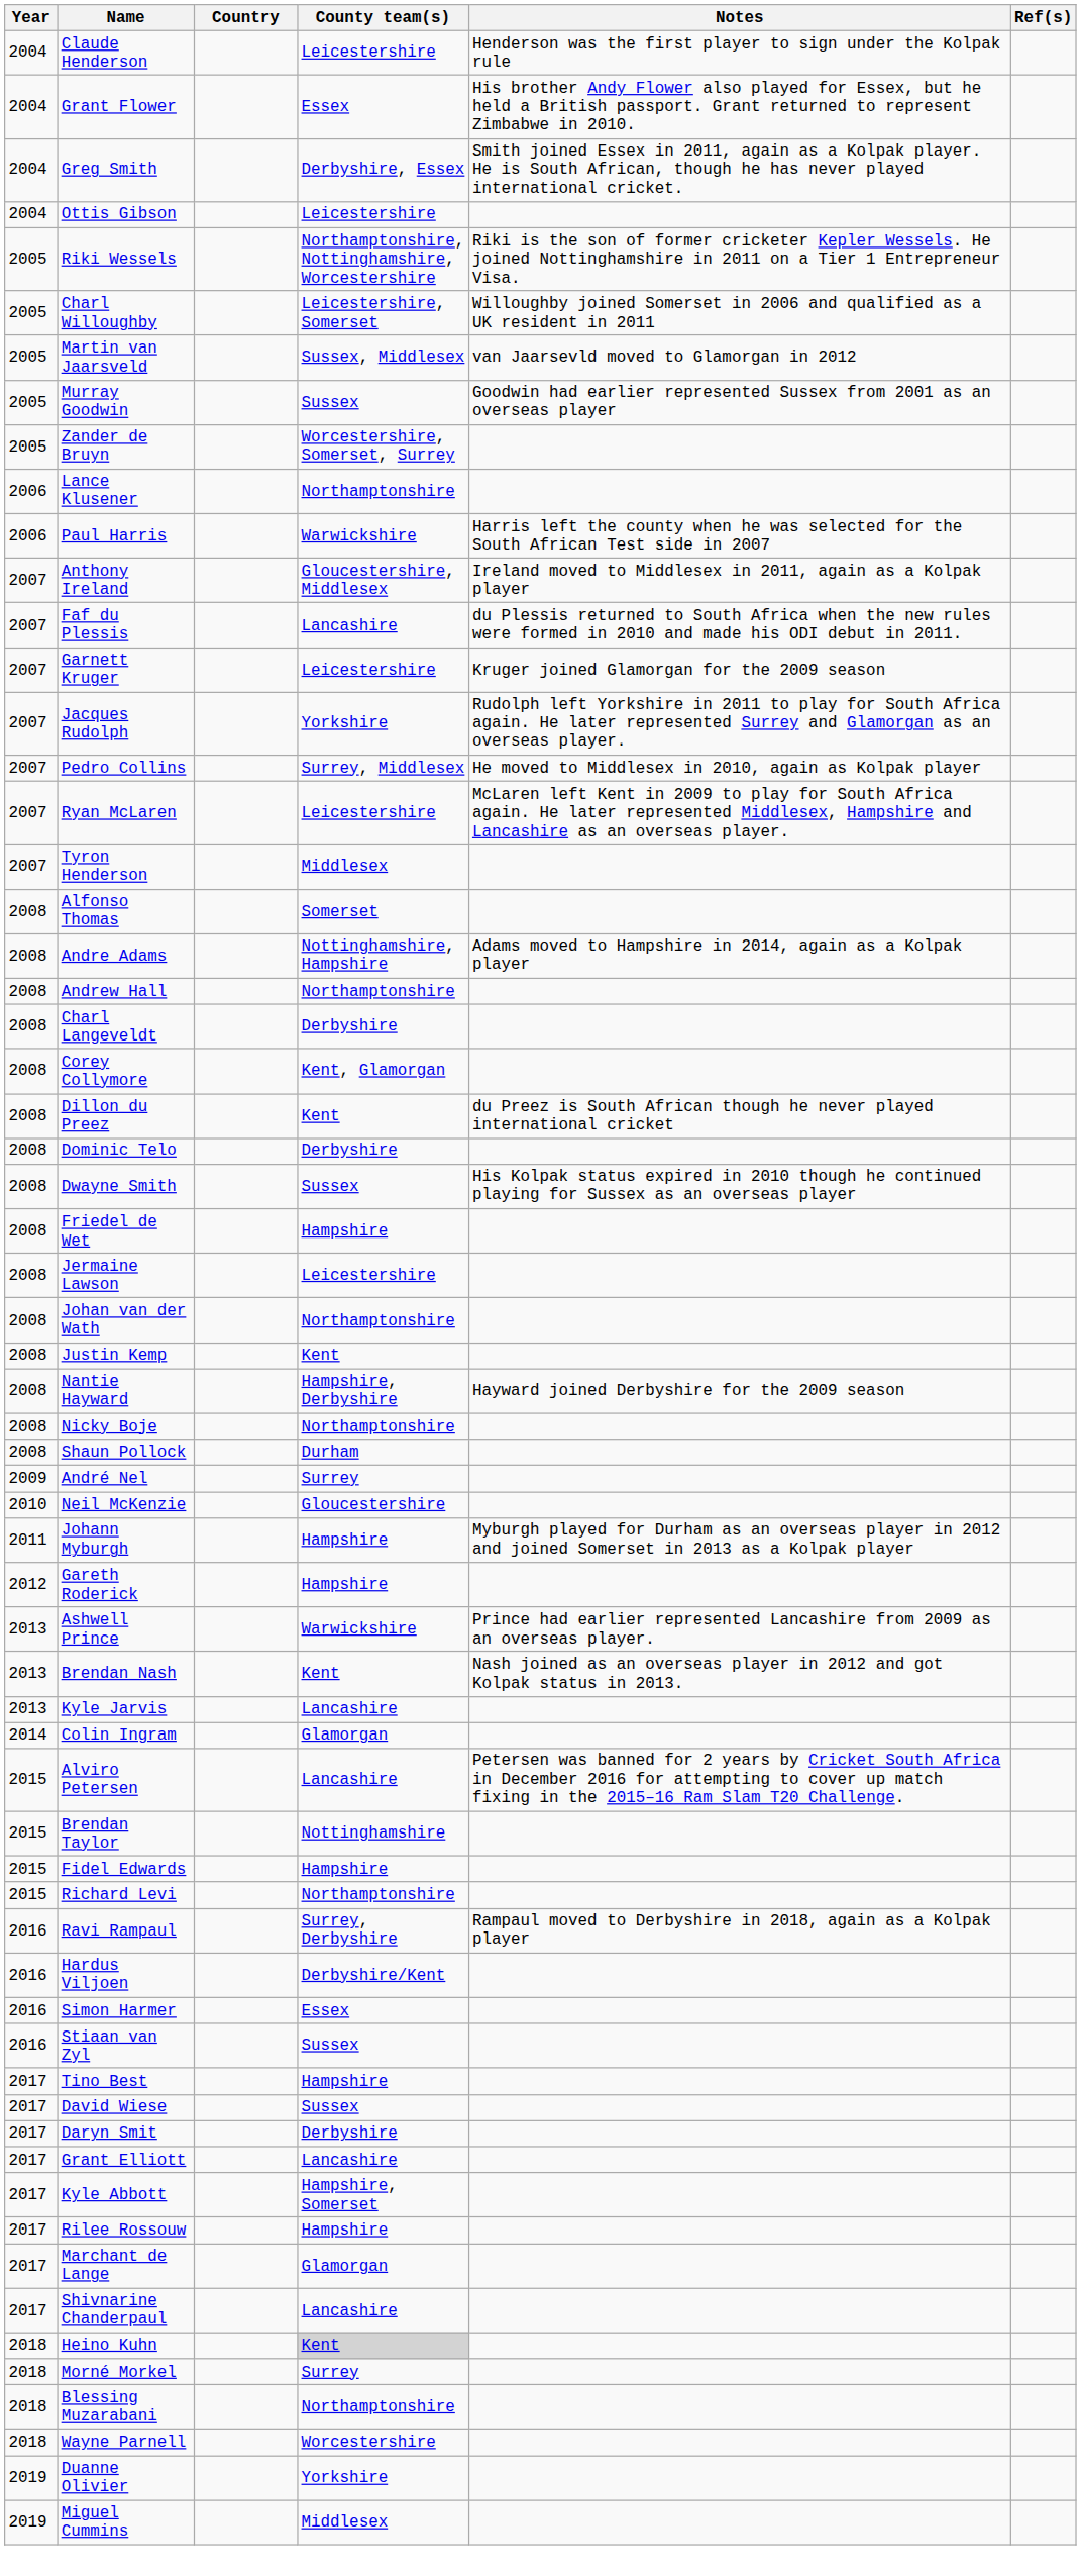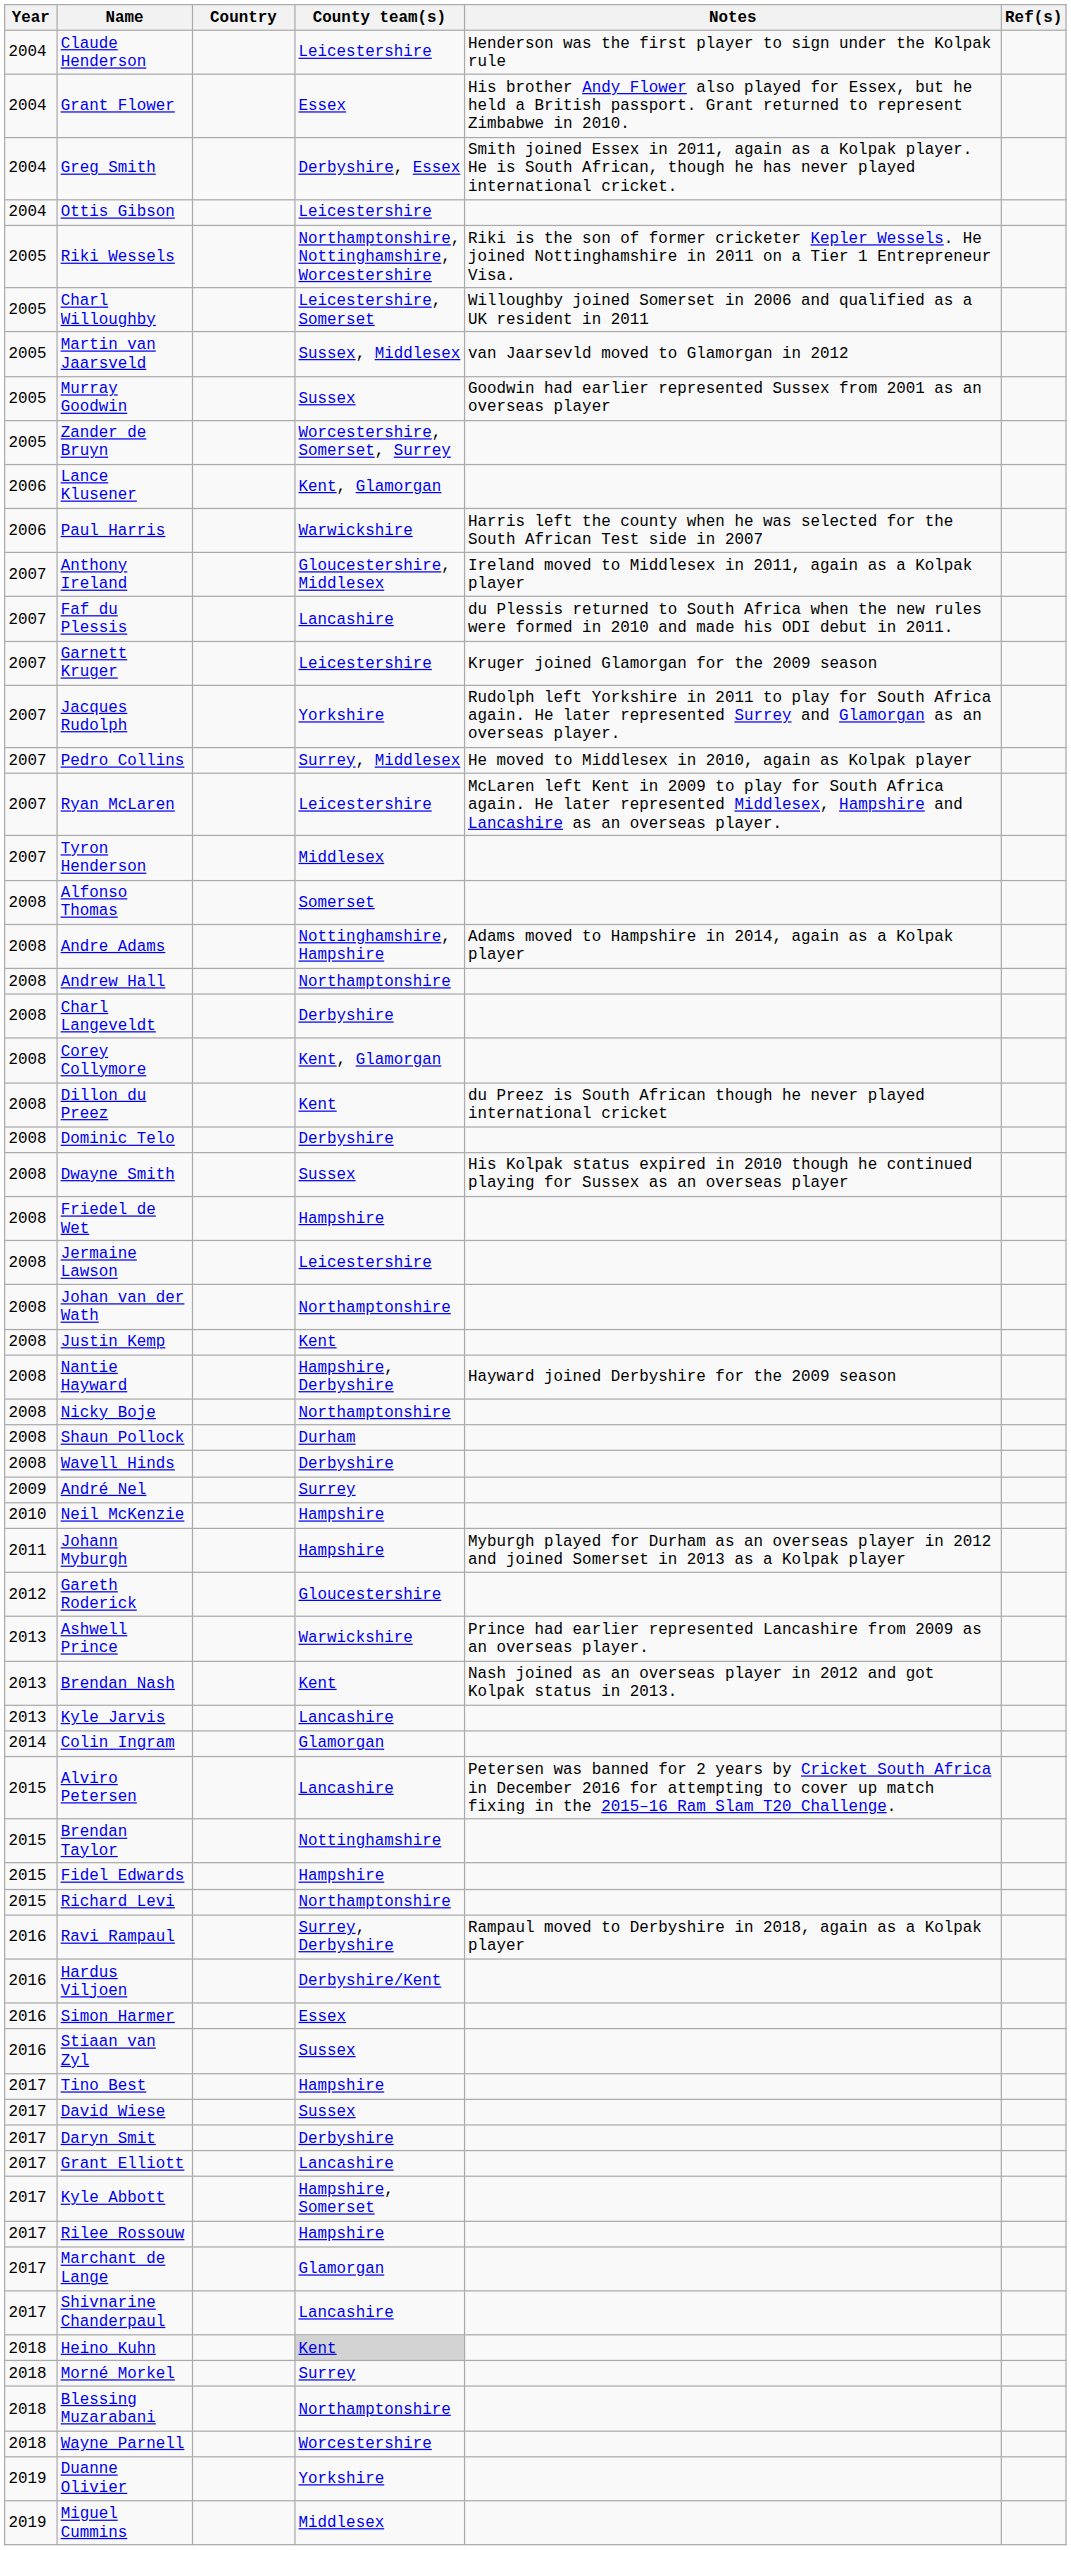 <table class="wikitable sortable">
 <tr>
 <th scope="col" width=5%>Year</th>
 <th scope="col" width=13%>Name</th>
 <th scope="col" width=10%>Country</th>
 <th scope="col" width=15%>County team(s)</th>
 <th scope="col" class="unsortable" width=55%>Notes</th>
 <th scope="col" class="unsortable" width=2%>Ref(s)</th>
 </tr>
 <tr>
 <td>2004</td>
 <td><a href='#'>Claude Henderson</a></td>
 <td></td>
 <td><a href='#'>Leicestershire</a></td>
 <td>Henderson was the first player to sign under the Kolpak rule</td>
 <td></td>
 </tr>
 <tr>
 <td>2004</td>
 <td><a href='#'>Grant Flower</a></td>
 <td></td>
 <td><a href='#'>Essex</a></td>
 <td>His brother <a href='#'>Andy Flower</a> also played for Essex, but he held a British passport.  Grant returned to represent Zimbabwe in 2010.</td>
 <td></td>
 </tr>
 <tr>
 <td>2004</td>
 <td><a href='#'>Greg Smith</a></td>
 <td></td>
 <td><a href='#'>Derbyshire</a>, <a href='#'>Essex</a></td>
 <td>Smith joined Essex in 2011, again as a Kolpak player. He is South African, though he has never played international cricket.</td>
 <td></td>
 </tr>
 <tr>
 <td>2004</td>
 <td><a href='#'>Ottis Gibson</a></td>
 <td></td>
 <td><a href='#'>Leicestershire</a></td>
 <td></td>
 <td></td>
 </tr>
 <tr>
 <td>2005</td>
 <td><a href='#'>Riki Wessels</a></td>
 <td></td>
 <td><a href='#'>Northamptonshire</a>, <a href='#'>Nottinghamshire</a>, <a href='#'>Worcestershire</a></td>
 <td>Riki is the son of former cricketer <a href='#'>Kepler Wessels</a>. He joined Nottinghamshire in 2011 on a Tier 1 Entrepreneur Visa.</td>
 <td></td>
 </tr>
 <tr>
 <td>2005</td>
 <td><a href='#'>Charl Willoughby</a></td>
 <td></td>
 <td><a href='#'>Leicestershire</a>, <a href='#'>Somerset</a></td>
 <td>Willoughby joined Somerset in 2006 and qualified as a UK resident in 2011</td>
 <td></td>
 </tr>
 <tr>
 <td>2005</td>
 <td><a href='#'>Martin van Jaarsveld</a></td>
 <td></td>
 <td><a href='#'>Sussex</a>, <a href='#'>Middlesex</a></td>
 <td>van Jaarsevld moved to Glamorgan in 2012</td>
 <td></td>
 </tr>
 <tr>
 <td>2005</td>
 <td><a href='#'>Murray Goodwin</a></td>
 <td></td>
 <td><a href='#'>Sussex</a></td>
 <td>Goodwin had earlier represented Sussex from 2001 as an overseas player</td>
 <td></td>
 </tr>
 <tr>
 <td>2005</td>
 <td><a href='#'>Zander de Bruyn</a></td>
 <td></td>
 <td><a href='#'>Worcestershire</a>, <a href='#'>Somerset</a>, <a href='#'>Surrey</a></td>
 <td></td>
 <td></td>
 </tr>
 <tr>
 <td>2006</td>
 <td><a href='#'>Lance Klusener</a></td>
 <td></td>
-<td><a href='#'>Northamptonshire</a></td>
+<td><a href='#'>Kent</a>, <a href='#'>Glamorgan</a></td>
 <td></td>
 <td></td>
 </tr>
 <tr>
 <td>2006</td>
 <td><a href='#'>Paul Harris</a></td>
 <td></td>
 <td><a href='#'>Warwickshire</a></td>
 <td>Harris left the county when he was selected for the South African Test side in 2007</td>
 <td></td>
 </tr>
 <tr>
 <td>2007</td>
 <td><a href='#'>Anthony Ireland</a></td>
 <td></td>
 <td><a href='#'>Gloucestershire</a>, <a href='#'>Middlesex</a></td>
 <td>Ireland moved to Middlesex in 2011, again as a Kolpak player</td>
 <td></td>
 </tr>
 <tr>
 <td>2007</td>
 <td><a href='#'>Faf du Plessis</a></td>
 <td></td>
 <td><a href='#'>Lancashire</a></td>
 <td>du Plessis returned to South Africa when the new rules were formed in 2010 and made his ODI debut in 2011.</td>
 <td></td>
 </tr>
 <tr>
 <td>2007</td>
 <td><a href='#'>Garnett Kruger</a></td>
 <td></td>
 <td><a href='#'>Leicestershire</a></td>
 <td>Kruger joined Glamorgan for the 2009 season</td>
 <td></td>
 </tr>
 <tr>
 <td>2007</td>
 <td><a href='#'>Jacques Rudolph</a></td>
 <td></td>
 <td><a href='#'>Yorkshire</a></td>
 <td>Rudolph left Yorkshire in 2011 to play for South Africa again. He later represented <a href='#'>Surrey</a> and <a href='#'>Glamorgan</a> as an overseas player.</td>
 <td></td>
 </tr>
 <tr>
 <td>2007</td>
 <td><a href='#'>Pedro Collins</a></td>
 <td></td>
 <td><a href='#'>Surrey</a>, <a href='#'>Middlesex</a></td>
 <td>He moved to Middlesex in 2010, again as Kolpak player</td>
 <td></td>
 </tr>
 <tr>
 <td>2007</td>
 <td><a href='#'>Ryan McLaren</a></td>
 <td></td>
 <td><a href='#'>Leicestershire</a></td>
 <td>McLaren left Kent in 2009 to play for South Africa again. He later represented <a href='#'>Middlesex</a>, <a href='#'>Hampshire</a> and <a href='#'>Lancashire</a> as an overseas player.</td>
 <td></td>
 </tr>
 <tr>
 <td>2007</td>
 <td><a href='#'>Tyron Henderson</a></td>
 <td></td>
 <td><a href='#'>Middlesex</a></td>
 <td></td>
 <td></td>
 </tr>
 <tr>
 <td>2008</td>
 <td><a href='#'>Alfonso Thomas</a></td>
 <td></td>
 <td><a href='#'>Somerset</a></td>
 <td></td>
 <td></td>
 </tr>
 <tr>
 <td>2008</td>
 <td><a href='#'>Andre Adams</a></td>
 <td></td>
 <td><a href='#'>Nottinghamshire</a>, <a href='#'>Hampshire</a></td>
 <td>Adams moved to Hampshire in 2014, again as a Kolpak player</td>
 <td></td>
 </tr>
 <tr>
 <td>2008</td>
 <td><a href='#'>Andrew Hall</a></td>
 <td></td>
 <td><a href='#'>Northamptonshire</a></td>
 <td></td>
 <td></td>
 </tr>
 <tr>
 <td>2008</td>
 <td><a href='#'>Charl Langeveldt</a></td>
 <td></td>
 <td><a href='#'>Derbyshire</a></td>
 <td></td>
 <td></td>
 </tr>
 <tr>
 <td>2008</td>
 <td><a href='#'>Corey Collymore</a></td>
 <td></td>
 <td><a href='#'>Kent</a>, <a href='#'>Glamorgan</a></td>
 <td></td>
 <td></td>
 </tr>
 <tr>
 <td>2008</td>
 <td><a href='#'>Dillon du Preez</a></td>
 <td></td>
 <td><a href='#'>Kent</a></td>
 <td>du Preez is South African though he never played international cricket</td>
 <td></td>
 </tr>
 <tr>
 <td>2008</td>
 <td><a href='#'>Dominic Telo</a></td>
 <td></td>
 <td><a href='#'>Derbyshire</a></td>
 <td></td>
 <td></td>
 </tr>
 <tr>
 <td>2008</td>
 <td><a href='#'>Dwayne Smith</a></td>
 <td></td>
 <td><a href='#'>Sussex</a></td>
 <td>His Kolpak status expired in 2010 though he continued playing for Sussex as an overseas player</td>
 <td></td>
 </tr>
 <tr>
 <td>2008</td>
 <td><a href='#'>Friedel de Wet</a></td>
 <td></td>
 <td><a href='#'>Hampshire</a></td>
 <td></td>
 <td></td>
 </tr>
 <tr>
 <td>2008</td>
 <td><a href='#'>Jermaine Lawson</a></td>
 <td></td>
 <td><a href='#'>Leicestershire</a></td>
 <td></td>
 <td></td>
 </tr>
 <tr>
 <td>2008</td>
 <td><a href='#'>Johan van der Wath</a></td>
 <td></td>
 <td><a href='#'>Northamptonshire</a></td>
 <td></td>
 <td></td>
 </tr>
 <tr>
 <td>2008</td>
 <td><a href='#'>Justin Kemp</a></td>
 <td></td>
 <td><a href='#'>Kent</a></td>
 <td></td>
 <td></td>
 </tr>
 <tr>
 <td>2008</td>
 <td><a href='#'>Nantie Hayward</a></td>
 <td></td>
 <td><a href='#'>Hampshire</a>, <a href='#'>Derbyshire</a></td>
 <td>Hayward joined Derbyshire for the 2009 season</td>
 <td></td>
 </tr>
 <tr>
 <td>2008</td>
 <td><a href='#'>Nicky Boje</a></td>
 <td></td>
 <td><a href='#'>Northamptonshire</a></td>
 <td></td>
 <td></td>
 </tr>
 <tr>
 <td>2008</td>
 <td><a href='#'>Shaun Pollock</a></td>
 <td></td>
 <td><a href='#'>Durham</a></td>
 <td></td>
 <td></td>
 </tr>
 <tr>
+<td>2008</td>
+<td><a href='#'>Wavell Hinds</a></td>
+<td></td>
+<td><a href='#'>Derbyshire</a></td>
+<td></td>
+<td></td>
+</tr>
+<tr>
 <td>2009</td>
 <td><a href='#'>André Nel</a></td>
 <td></td>
 <td><a href='#'>Surrey</a></td>
 <td></td>
 <td></td>
 </tr>
 <tr>
 <td>2010</td>
 <td><a href='#'>Neil McKenzie</a></td>
 <td></td>
-<td><a href='#'>Gloucestershire</a></td>
+<td><a href='#'>Hampshire</a></td>
 <td></td>
 <td></td>
 </tr>
 <tr>
 <td>2011</td>
 <td><a href='#'>Johann Myburgh</a></td>
 <td></td>
 <td><a href='#'>Hampshire</a></td>
 <td>Myburgh played for Durham as an overseas player in 2012 and joined Somerset in 2013 as a Kolpak player</td>
 <td></td>
 </tr>
 <tr>
 <td>2012</td>
 <td><a href='#'>Gareth Roderick</a></td>
 <td></td>
-<td><a href='#'>Hampshire</a></td>
+<td><a href='#'>Gloucestershire</a></td>
 <td></td>
 <td></td>
 </tr>
 <tr>
 <td>2013</td>
 <td><a href='#'>Ashwell Prince</a></td>
 <td></td>
 <td><a href='#'>Warwickshire</a></td>
 <td>Prince had earlier represented Lancashire from 2009 as an overseas player.</td>
 <td></td>
 </tr>
 <tr>
 <td>2013</td>
 <td><a href='#'>Brendan Nash</a></td>
 <td></td>
 <td><a href='#'>Kent</a></td>
 <td>Nash joined as an overseas player in 2012 and got Kolpak status in 2013.</td>
 <td></td>
 </tr>
 <tr>
 <td>2013</td>
 <td><a href='#'>Kyle Jarvis</a></td>
 <td></td>
 <td><a href='#'>Lancashire</a></td>
 <td></td>
 <td></td>
 </tr>
 <tr>
 <td>2014</td>
 <td><a href='#'>Colin Ingram</a></td>
 <td></td>
 <td><a href='#'>Glamorgan</a></td>
 <td></td>
 <td></td>
 </tr>
 <tr>
 <td>2015</td>
 <td><a href='#'>Alviro Petersen</a></td>
 <td></td>
 <td><a href='#'>Lancashire</a></td>
 <td>Petersen was banned for 2 years by <a href='#'>Cricket South Africa</a> in December 2016 for attempting to cover up match fixing in the <a href='#'>2015–16 Ram Slam T20 Challenge</a>.</td>
 <td></td>
 </tr>
 <tr>
 <td>2015</td>
 <td><a href='#'>Brendan Taylor</a></td>
 <td></td>
 <td><a href='#'>Nottinghamshire</a></td>
 <td></td>
 <td></td>
 </tr>
 <tr>
 <td>2015</td>
 <td><a href='#'>Fidel Edwards</a></td>
 <td></td>
 <td><a href='#'>Hampshire</a></td>
 <td></td>
 <td></td>
 </tr>
 <tr>
 <td>2015</td>
 <td><a href='#'>Richard Levi</a></td>
 <td></td>
 <td><a href='#'>Northamptonshire</a></td>
 <td></td>
 <td></td>
 </tr>
 <tr>
 <td>2016</td>
 <td><a href='#'>Ravi Rampaul</a></td>
 <td></td>
 <td><a href='#'>Surrey</a>, <a href='#'>Derbyshire</a></td>
 <td>Rampaul moved to Derbyshire in 2018, again as a Kolpak player</td>
 <td></td>
 </tr>
 <tr>
 <td>2016</td>
 <td><a href='#'>Hardus Viljoen</a></td>
 <td></td>
 <td><a href='#'>Derbyshire/Kent</a></td>
 <td></td>
 <td></td>
 </tr>
 <tr>
 <td>2016</td>
 <td><a href='#'>Simon Harmer</a></td>
 <td></td>
 <td><a href='#'>Essex</a></td>
 <td></td>
 <td></td>
 </tr>
 <tr>
 <td>2016</td>
 <td><a href='#'>Stiaan van Zyl</a></td>
 <td></td>
 <td><a href='#'>Sussex</a></td>
 <td></td>
 <td></td>
 </tr>
 <tr>
 <td>2017</td>
 <td><a href='#'>Tino Best</a></td>
 <td></td>
 <td><a href='#'>Hampshire</a></td>
 <td></td>
 <td></td>
 </tr>
 <tr>
 <td>2017</td>
 <td><a href='#'>David Wiese</a></td>
 <td></td>
 <td><a href='#'>Sussex</a></td>
 <td></td>
 <td></td>
 </tr>
 <tr>
 <td>2017</td>
 <td><a href='#'>Daryn Smit</a></td>
 <td></td>
 <td><a href='#'>Derbyshire</a></td>
 <td></td>
 <td></td>
 </tr>
 <tr>
 <td>2017</td>
 <td><a href='#'>Grant Elliott</a></td>
 <td></td>
 <td><a href='#'>Lancashire</a></td>
 <td></td>
 <td></td>
 </tr>
 <tr>
 <td>2017</td>
 <td><a href='#'>Kyle Abbott</a></td>
 <td></td>
 <td><a href='#'>Hampshire</a>, <a href='#'>Somerset</a></td>
 <td></td>
 <td></td>
 </tr>
 <tr>
 <td>2017</td>
 <td><a href='#'>Rilee Rossouw</a></td>
 <td></td>
 <td><a href='#'>Hampshire</a></td>
 <td></td>
 <td></td>
 </tr>
 <tr>
 <td>2017</td>
 <td><a href='#'>Marchant de Lange</a></td>
 <td></td>
 <td><a href='#'>Glamorgan</a></td>
 <td></td>
 </tr>
 <tr>
 <td>2017</td>
 <td><a href='#'>Shivnarine Chanderpaul</a></td>
 <td></td>
 <td><a href='#'>Lancashire</a></td>
 <td></td>
 <td></td>
 </tr>
 <tr>
 <td>2018</td>
 <td><a href='#'>Heino Kuhn</a></td>
 <td></td>
 <td style="background: lightgrey;"><a href='#'>Kent</a></td>
 <td></td>
 <td><br></td>
 </tr>
 <tr>
 <td>2018</td>
 <td><a href='#'>Morné Morkel</a></td>
 <td></td>
 <td><a href='#'>Surrey</a></td>
 <td></td>
 <td><br></td>
 </tr>
 <tr>
 <td>2018</td>
 <td><a href='#'>Blessing Muzarabani</a></td>
 <td></td>
 <td><a href='#'>Northamptonshire</a></td>
 <td></td>
 <td></td>
 </tr>
 <tr>
 <td>2018</td>
 <td><a href='#'>Wayne Parnell</a></td>
 <td></td>
 <td><a href='#'>Worcestershire</a></td>
 <td></td>
 <td><br></td>
 </tr>
 <tr>
 <td>2019</td>
 <td><a href='#'>Duanne Olivier</a></td>
 <td></td>
 <td><a href='#'>Yorkshire</a></td>
 <td></td>
 <td><br></td>
 </tr>
 <tr>
 <td>2019</td>
 <td><a href='#'>Miguel Cummins</a></td>
 <td></td>
 <td><a href='#'>Middlesex</a></td>
 <td></td>
 <td></td>
 </tr>
 </table>
